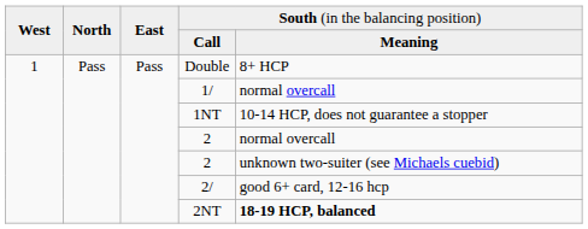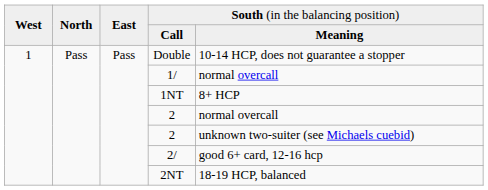 <table class="wikitable" width=48% align=left>
 <tr>
 <td rowspan=2 style="background: #EFEFEF" align=center width=10%><strong>West</strong></td>
 <td rowspan=2 style="background: #EFEFEF" align=center width=10%><strong>North</strong></td>
 <td rowspan=2 style="background: #EFEFEF" align=center width=10%><strong>East</strong></td>
 <td colspan="2" align=center style="background: #EFEFEF" width=70%><strong>South</strong> (in the balancing position)</td>
 </tr>
 <tr>
 <td align=center style="background: #EFEFEF" width=10%><strong>Call</strong></td>
 <td align=center style="background: #EFEFEF" width=90%><strong>Meaning</strong></td>
 </tr>
 <tr align="left" valign="top">
 <td rowspan="7" align=center>1</td>
 <td rowspan="7" align=center>Pass</td>
 <td rowspan="7" align=center>Pass</td>
 <td align=center>Double</td>
-<td align="left">8+ HCP</td>
+<td>10-14 HCP, does not guarantee a stopper</td>
 </tr>
 <tr>
 <td valign=top align=center>1/</td>
 <td>normal <a href='#'>overcall</a></td>
 </tr>
 <tr>
 <td valign=top align=center>1NT</td>
-<td>10-14 HCP, does not guarantee a stopper</td>
+<td align="left">8+ HCP</td>
 </tr>
 <tr>
 <td Valign=top align=center>2</td>
 <td>normal overcall</td>
 </tr>
 <tr>
 <td Valign=top align=center>2</td>
 <td>unknown two-suiter (see <a href='#'>Michaels cuebid</a>)</td>
 </tr>
 <tr>
 <td Valign=top align=center>2/</td>
 <td>good 6+ card, 12-16 hcp</td>
 </tr>
 <tr>
 <td Valign=top align=center>2NT</td>
-<td><strong>18-19 HCP, balanced</strong></td>
+<td>18-19 HCP, balanced</td>
 </tr>
 </table>
